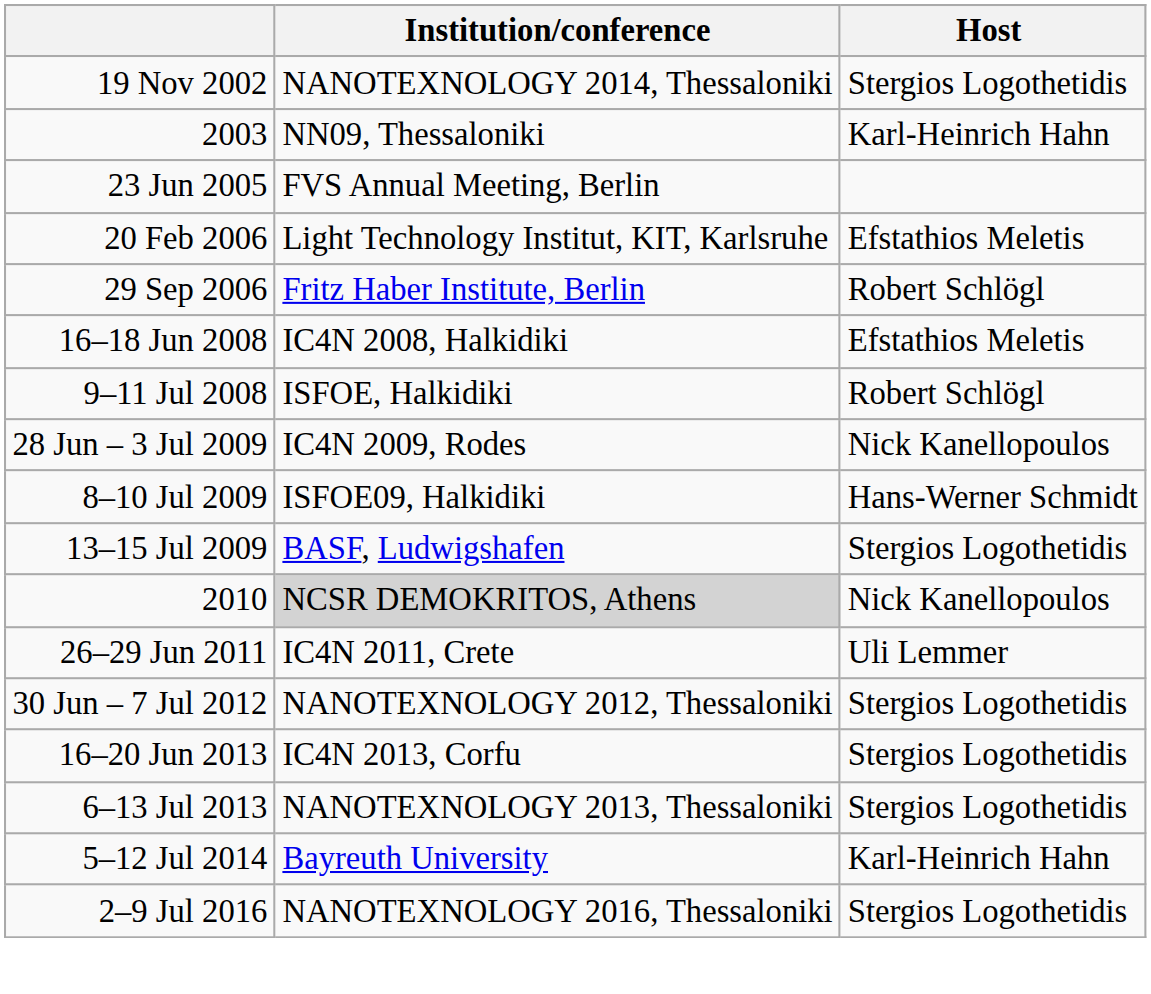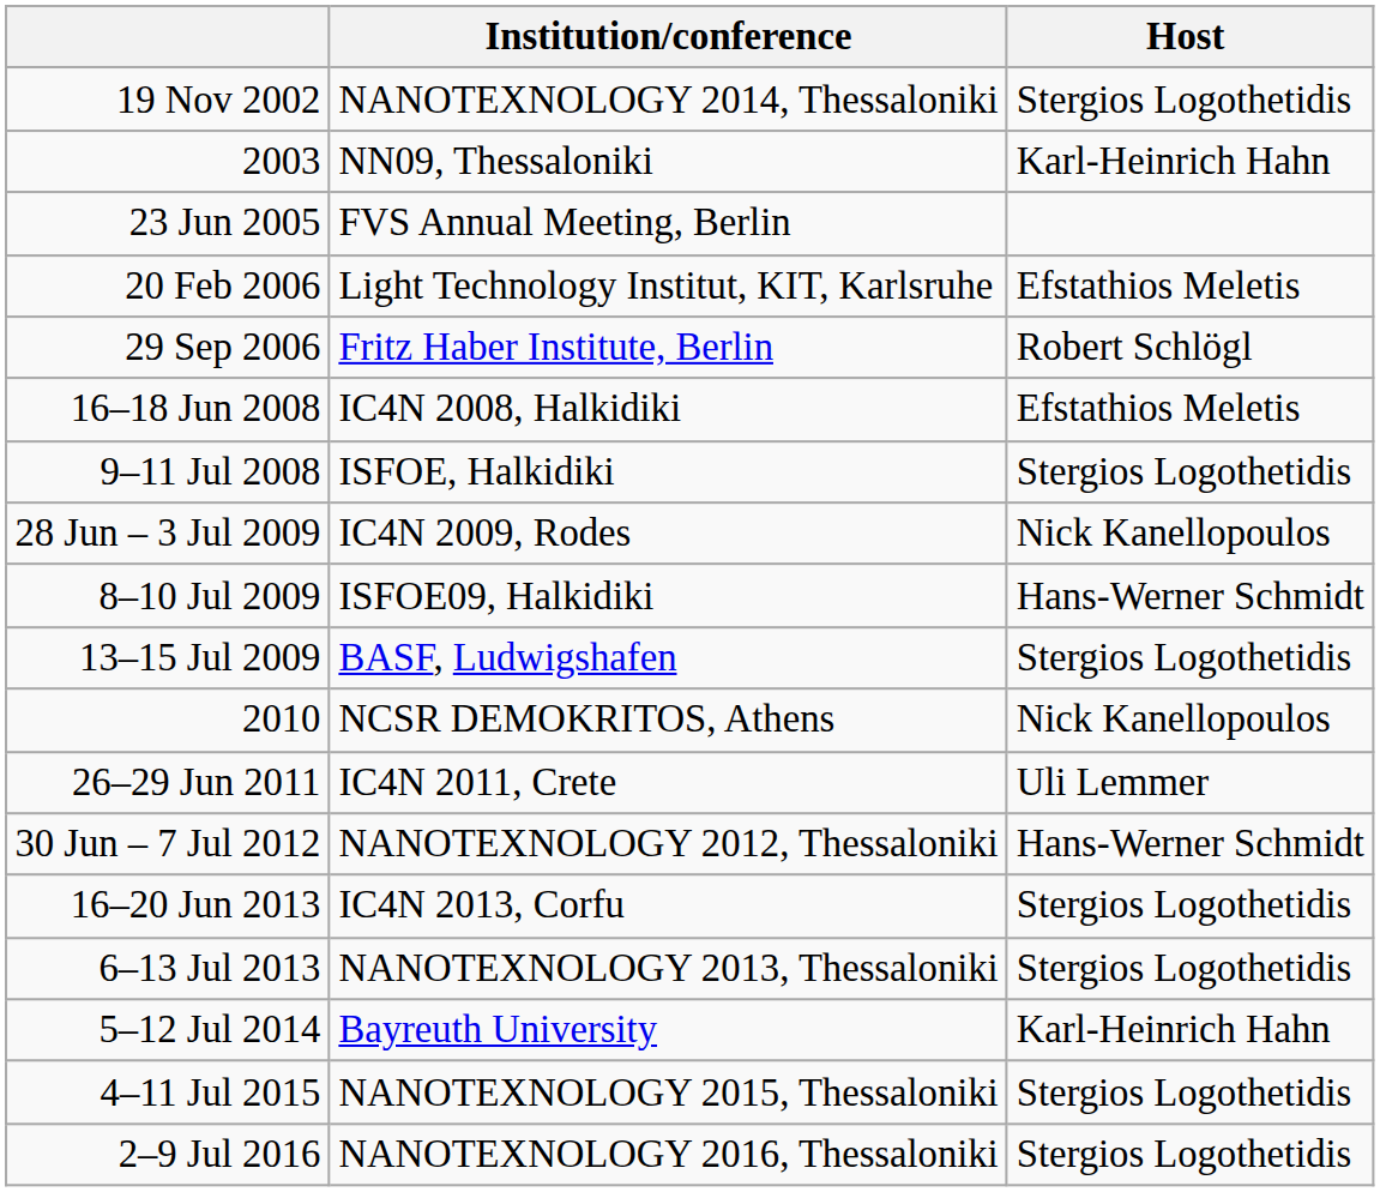 <table class="wikitable mw-collapsible mw-collapsed">
 <tr>
 <th></th>
 <th>Institution/conference</th>
 <th>Host </th>
 </tr>
 <tr>
 <td style="text-align:right">19 Nov 2002</td>
 <td>NANOTEXNOLOGY 2014, Thessaloniki</td>
 <td>Stergios Logothetidis</td>
 </tr>
 <tr>
 <td style="text-align:right">2003</td>
 <td>NN09, Thessaloniki</td>
 <td>Karl-Heinrich Hahn</td>
 </tr>
 <tr>
 <td style="text-align:right">23 Jun 2005</td>
 <td>FVS Annual Meeting, Berlin</td>
 <td></td>
 </tr>
 <tr>
 <td style="text-align:right">20 Feb 2006</td>
 <td>Light Technology Institut, KIT, Karlsruhe</td>
 <td>Efstathios Meletis</td>
 </tr>
 <tr>
 <td style="text-align:right">29 Sep 2006</td>
 <td><a href='#'>Fritz Haber Institute, Berlin</a></td>
 <td>Robert Schlögl</td>
 </tr>
 <tr>
 <td style="text-align:right">16–18 Jun 2008</td>
 <td>IC4N 2008, Halkidiki</td>
 <td>Efstathios Meletis</td>
 </tr>
 <tr>
 <td style="text-align:right">9–11 Jul 2008</td>
 <td>ISFOE, Halkidiki</td>
-<td>Robert Schlögl</td>
+<td>Stergios Logothetidis</td>
 </tr>
 <tr>
 <td style="text-align:right">28 Jun – 3 Jul 2009</td>
 <td>IC4N 2009, Rodes</td>
 <td>Nick Kanellopoulos</td>
 </tr>
 <tr>
 <td style="text-align:right">8–10 Jul 2009</td>
 <td>ISFOE09, Halkidiki</td>
 <td>Hans-Werner Schmidt</td>
 </tr>
 <tr>
 <td style="text-align:right">13–15 Jul 2009</td>
 <td><a href='#'>BASF</a>, <a href='#'>Ludwigshafen</a></td>
 <td>Stergios Logothetidis</td>
 </tr>
 <tr>
 <td style="text-align:right">2010</td>
-<td style="background: lightgrey;">NCSR DEMOKRITOS, Athens</td>
+<td>NCSR DEMOKRITOS, Athens</td>
 <td>Nick Kanellopoulos</td>
 </tr>
 <tr>
 <td style="text-align:right">26–29 Jun 2011</td>
 <td>IC4N 2011, Crete</td>
 <td>Uli Lemmer</td>
 </tr>
 <tr>
 <td style="text-align:right">30 Jun – 7 Jul 2012</td>
 <td>NANOTEXNOLOGY 2012, Thessaloniki</td>
-<td>Stergios Logothetidis</td>
+<td>Hans-Werner Schmidt</td>
 </tr>
 <tr>
 <td style="text-align:right">16–20 Jun 2013</td>
 <td>IC4N 2013, Corfu</td>
 <td>Stergios Logothetidis</td>
 </tr>
 <tr>
 <td style="text-align:right">6–13 Jul 2013</td>
 <td>NANOTEXNOLOGY 2013, Thessaloniki</td>
 <td>Stergios Logothetidis</td>
 </tr>
 <tr>
 <td style="text-align:right">5–12 Jul 2014</td>
 <td><a href='#'>Bayreuth University</a></td>
 <td>Karl-Heinrich Hahn</td>
 </tr>
 <tr>
+<td style="text-align:right">4–11 Jul 2015</td>
+<td>NANOTEXNOLOGY 2015, Thessaloniki</td>
+<td>Stergios Logothetidis</td>
+</tr>
+<tr>
 <td style="text-align:right">2–9 Jul 2016</td>
 <td>NANOTEXNOLOGY 2016, Thessaloniki</td>
 <td>Stergios Logothetidis</td>
 </tr>
 </table>
